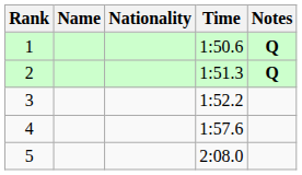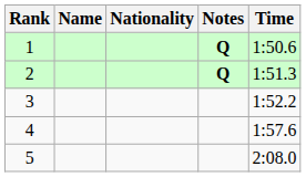 <table class="wikitable sortable" style="text-align:center">
 <tr>
 <th>Rank</th>
 <th>Name</th>
 <th>Nationality</th>
+<th>Notes</th>
 <th>Time</th>
-<th>Notes</th>
 </tr>
 <tr bgcolor=ccffcc>
 <td>1</td>
 <td align=left></td>
 <td align=left></td>
+<td><strong>Q</strong></td>
 <td>1:50.6</td>
-<td><strong>Q</strong></td>
 </tr>
 <tr bgcolor=ccffcc>
 <td>2</td>
 <td align=left></td>
 <td align=left></td>
+<td><strong>Q</strong></td>
 <td>1:51.3</td>
-<td><strong>Q</strong></td>
 </tr>
 <tr>
 <td>3</td>
 <td align=left></td>
 <td align=left></td>
+<td></td>
 <td>1:52.2</td>
-<td></td>
 </tr>
 <tr>
 <td>4</td>
 <td align=left></td>
 <td align=left></td>
+<td></td>
 <td>1:57.6</td>
-<td></td>
 </tr>
 <tr>
 <td>5</td>
 <td align=left></td>
 <td align=left></td>
+<td></td>
 <td>2:08.0</td>
-<td></td>
 </tr>
 </table>
